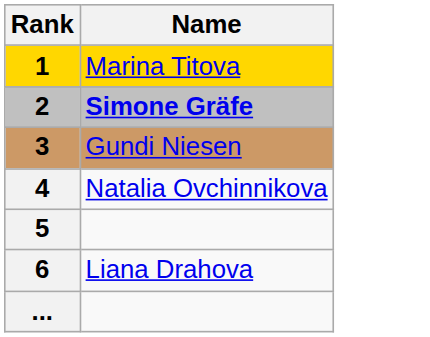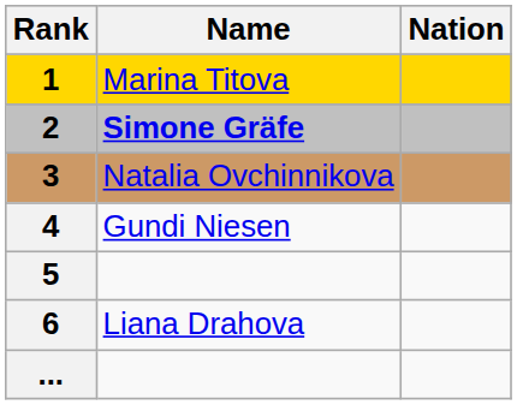 <table class="wikitable">
 <tr>
 <th>Rank</th>
 <th>Name</th>
+<th>Nation</th>
 </tr>
 <tr bgcolor="gold">
 <td align="center"><strong>1</strong></td>
 <td><a href='#'>Marina Titova</a></td>
+<td></td>
 </tr>
 <tr bgcolor="silver">
 <td align="center"><strong>2</strong></td>
 <td><strong><a href='#'>Simone Gräfe</a></strong></td>
+<td></td>
 </tr>
 <tr bgcolor="cc9966">
 <td align="center"><strong>3</strong></td>
-<td><a href='#'>Gundi Niesen</a></td>
+<td><a href='#'>Natalia Ovchinnikova</a></td>
+<td></td>
 </tr>
 <tr>
 <th>4</th>
-<td><a href='#'>Natalia Ovchinnikova</a></td>
+<td><a href='#'>Gundi Niesen</a></td>
+<td></td>
 </tr>
 <tr>
 <th>5</th>
+<td></td>
 <td></td>
 </tr>
 <tr>
 <th>6</th>
 <td><a href='#'>Liana Drahova</a></td>
+<td></td>
 </tr>
 <tr>
 <th>...</th>
 <td></td>
+<td></td>
 </tr>
 </table>
